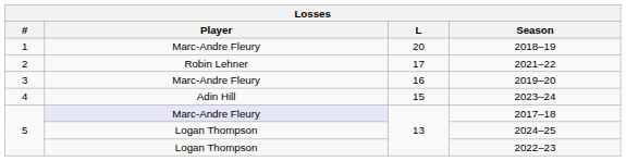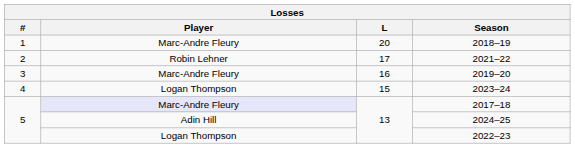 <table class="wikitable" style="text-align: center; font-size: 95%" width="70%">
 <tr>
 <th colspan="4">Losses</th>
 </tr>
 <tr>
 <th>#</th>
 <th>Player</th>
 <th>L</th>
 <th>Season</th>
 </tr>
 <tr>
 <td>1</td>
 <td>Marc-Andre Fleury</td>
 <td>20</td>
 <td>2018–19</td>
 </tr>
 <tr>
 <td>2</td>
 <td>Robin Lehner</td>
 <td>17</td>
 <td>2021–22</td>
 </tr>
 <tr>
 <td>3</td>
 <td>Marc-Andre Fleury</td>
 <td>16</td>
 <td>2019–20</td>
 </tr>
 <tr>
 <td>4</td>
-<td>Adin Hill</td>
+<td>Logan Thompson</td>
 <td>15</td>
 <td>2023–24</td>
 </tr>
 <tr>
 <td rowspan="3">5</td>
 <td style="background: lavender;">Marc-Andre Fleury</td>
 <td rowspan="3">13</td>
 <td>2017–18</td>
 </tr>
 <tr>
-<td>Logan Thompson</td>
+<td>Adin Hill</td>
 <td>2024–25</td>
 </tr>
 <tr>
 <td>Logan Thompson</td>
 <td>2022–23</td>
 </tr>
 </table>
